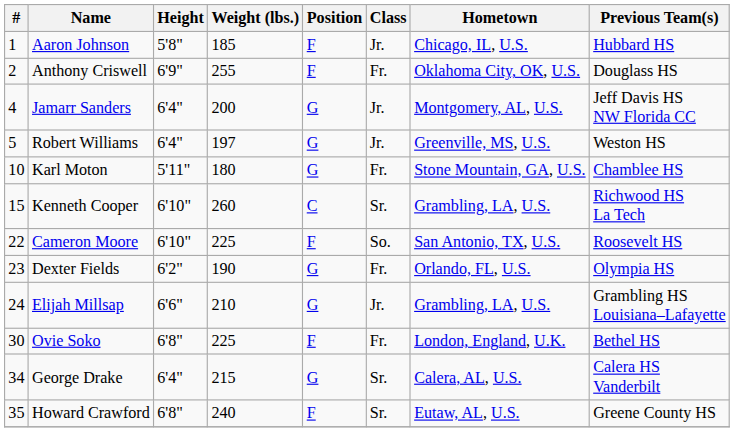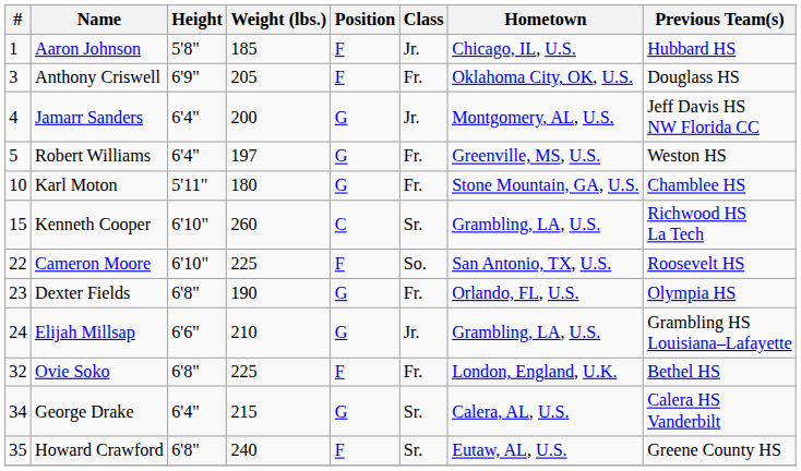 <table class="wikitable" style="font-size: 90%">
 <tr>
 <th>#</th>
 <th>Name</th>
 <th>Height</th>
 <th>Weight (lbs.)</th>
 <th>Position</th>
 <th>Class</th>
 <th>Hometown</th>
 <th>Previous Team(s)</th>
 </tr>
 <tr>
 <td>1</td>
 <td><a href='#'>Aaron Johnson</a></td>
 <td>5'8"</td>
 <td>185</td>
 <td><a href='#'>F</a></td>
 <td>Jr.</td>
 <td><a href='#'>Chicago, IL</a>, <a href='#'>U.S.</a></td>
 <td><a href='#'>Hubbard HS</a></td>
 </tr>
 <tr>
-<td>2</td>
+<td>3</td>
 <td>Anthony Criswell</td>
 <td>6'9"</td>
-<td>255</td>
+<td>205</td>
 <td><a href='#'>F</a></td>
 <td>Fr.</td>
 <td><a href='#'>Oklahoma City, OK</a>, <a href='#'>U.S.</a></td>
 <td>Douglass HS</td>
 </tr>
 <tr>
 <td>4</td>
 <td><a href='#'>Jamarr Sanders</a></td>
 <td>6'4"</td>
 <td>200</td>
 <td><a href='#'>G</a></td>
 <td>Jr.</td>
 <td><a href='#'>Montgomery, AL</a>, <a href='#'>U.S.</a></td>
 <td>Jeff Davis HS<br><a href='#'>NW Florida CC</a></td>
 </tr>
 <tr>
 <td>5</td>
 <td>Robert Williams</td>
 <td>6'4"</td>
 <td>197</td>
 <td><a href='#'>G</a></td>
-<td>Jr.</td>
+<td>Fr.</td>
 <td><a href='#'>Greenville, MS</a>, <a href='#'>U.S.</a></td>
 <td>Weston HS</td>
 </tr>
 <tr>
 <td>10</td>
 <td>Karl Moton</td>
 <td>5'11"</td>
 <td>180</td>
 <td><a href='#'>G</a></td>
 <td>Fr.</td>
 <td><a href='#'>Stone Mountain, GA</a>, <a href='#'>U.S.</a></td>
 <td><a href='#'>Chamblee HS</a></td>
 </tr>
 <tr>
 <td>15</td>
 <td>Kenneth Cooper</td>
 <td>6'10"</td>
 <td>260</td>
 <td><a href='#'>C</a></td>
 <td>Sr.</td>
 <td><a href='#'>Grambling, LA</a>, <a href='#'>U.S.</a></td>
 <td><a href='#'>Richwood HS</a><br><a href='#'>La Tech</a></td>
 </tr>
 <tr>
 <td>22</td>
 <td><a href='#'>Cameron Moore</a></td>
 <td>6'10"</td>
 <td>225</td>
 <td><a href='#'>F</a></td>
 <td>So.</td>
 <td><a href='#'>San Antonio, TX</a>, <a href='#'>U.S.</a></td>
 <td><a href='#'>Roosevelt HS</a></td>
 </tr>
 <tr>
 <td>23</td>
 <td>Dexter Fields</td>
-<td>6'2"</td>
+<td>6'8"</td>
 <td>190</td>
 <td><a href='#'>G</a></td>
 <td>Fr.</td>
 <td><a href='#'>Orlando, FL</a>, <a href='#'>U.S.</a></td>
 <td><a href='#'>Olympia HS</a></td>
 </tr>
 <tr>
 <td>24</td>
 <td><a href='#'>Elijah Millsap</a></td>
 <td>6'6"</td>
 <td>210</td>
 <td><a href='#'>G</a></td>
 <td>Jr.</td>
 <td><a href='#'>Grambling, LA</a>, <a href='#'>U.S.</a></td>
 <td>Grambling HS<br><a href='#'>Louisiana–Lafayette</a></td>
 </tr>
 <tr>
-<td>30</td>
+<td>32</td>
 <td><a href='#'>Ovie Soko</a></td>
 <td>6'8"</td>
 <td>225</td>
 <td><a href='#'>F</a></td>
 <td>Fr.</td>
 <td><a href='#'>London, England</a>, <a href='#'>U.K.</a></td>
 <td><a href='#'>Bethel HS</a></td>
 </tr>
 <tr>
 <td>34</td>
 <td>George Drake</td>
 <td>6'4"</td>
 <td>215</td>
 <td><a href='#'>G</a></td>
 <td>Sr.</td>
 <td><a href='#'>Calera, AL</a>, <a href='#'>U.S.</a></td>
 <td><a href='#'>Calera HS</a><br><a href='#'>Vanderbilt</a></td>
 </tr>
 <tr>
 <td>35</td>
 <td>Howard Crawford</td>
 <td>6'8"</td>
 <td>240</td>
 <td><a href='#'>F</a></td>
 <td>Sr.</td>
 <td><a href='#'>Eutaw, AL</a>, <a href='#'>U.S.</a></td>
 <td>Greene County HS</td>
 </tr>
 <tr>
 </tr>
 </table>
